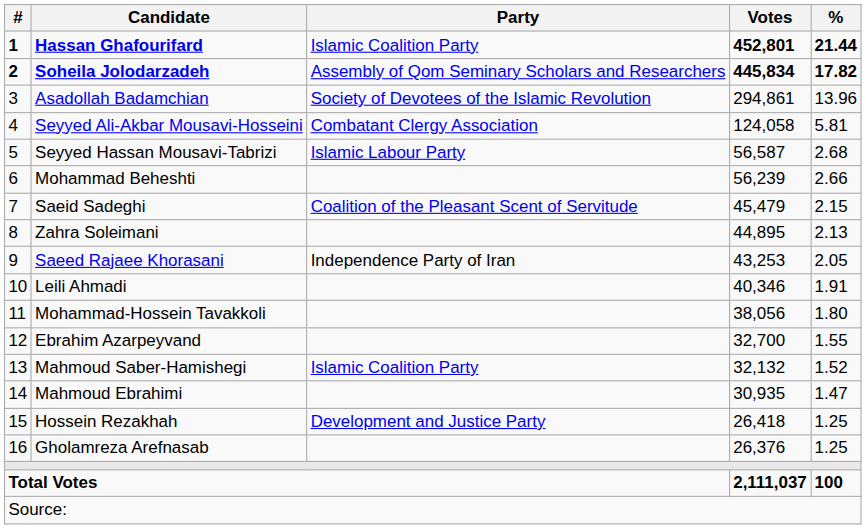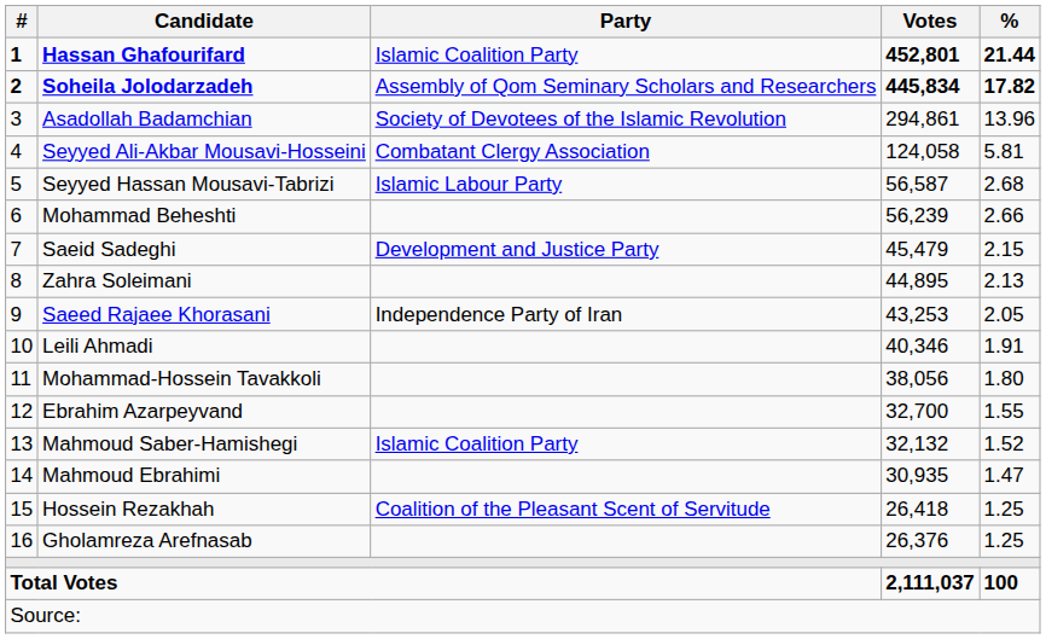 <table class=wikitable>
 <tr>
 <th>#</th>
 <th>Candidate</th>
 <th>Party</th>
 <th>Votes</th>
 <th>%</th>
 </tr>
 <tr>
 <td><strong>1</strong></td>
 <td><strong><a href='#'>Hassan Ghafourifard</a></strong></td>
 <td><a href='#'>Islamic Coalition Party</a></td>
 <td><strong>452,801</strong></td>
 <td><strong>21.44</strong></td>
 </tr>
 <tr>
 <td><strong>2</strong></td>
 <td><strong><a href='#'>Soheila Jolodarzadeh</a></strong></td>
 <td><a href='#'>Assembly of Qom Seminary Scholars and Researchers</a></td>
 <td><strong>445,834</strong></td>
 <td><strong>17.82</strong></td>
 </tr>
 <tr>
 <td>3</td>
 <td><a href='#'>Asadollah Badamchian</a></td>
 <td><a href='#'>Society of Devotees of the Islamic Revolution</a></td>
 <td>294,861</td>
 <td>13.96</td>
 </tr>
 <tr>
 <td>4</td>
 <td><a href='#'>Seyyed Ali-Akbar Mousavi-Hosseini</a></td>
 <td><a href='#'>Combatant Clergy Association</a></td>
 <td>124,058</td>
 <td>5.81</td>
 </tr>
 <tr>
 <td>5</td>
 <td>Seyyed Hassan Mousavi-Tabrizi</td>
 <td><a href='#'>Islamic Labour Party</a></td>
 <td>56,587</td>
 <td>2.68</td>
 </tr>
 <tr>
 <td>6</td>
 <td>Mohammad Beheshti</td>
 <td></td>
 <td>56,239</td>
 <td>2.66</td>
 </tr>
 <tr>
 <td>7</td>
 <td>Saeid Sadeghi</td>
-<td><a href='#'>Coalition of the Pleasant Scent of Servitude</a></td>
+<td><a href='#'>Development and Justice Party</a></td>
 <td>45,479</td>
 <td>2.15</td>
 </tr>
 <tr>
 <td>8</td>
 <td>Zahra Soleimani</td>
 <td></td>
 <td>44,895</td>
 <td>2.13</td>
 </tr>
 <tr>
 <td>9</td>
 <td><a href='#'>Saeed Rajaee Khorasani</a></td>
 <td>Independence Party of Iran</td>
 <td>43,253</td>
 <td>2.05</td>
 </tr>
 <tr>
 <td>10</td>
 <td>Leili Ahmadi</td>
 <td></td>
 <td>40,346</td>
 <td>1.91</td>
 </tr>
 <tr>
 <td>11</td>
 <td>Mohammad-Hossein Tavakkoli</td>
 <td></td>
 <td>38,056</td>
 <td>1.80</td>
 </tr>
 <tr>
 <td>12</td>
 <td>Ebrahim Azarpeyvand</td>
 <td></td>
 <td>32,700</td>
 <td>1.55</td>
 </tr>
 <tr>
 <td>13</td>
 <td>Mahmoud Saber-Hamishegi</td>
 <td><a href='#'>Islamic Coalition Party</a></td>
 <td>32,132</td>
 <td>1.52</td>
 </tr>
 <tr>
 <td>14</td>
 <td>Mahmoud Ebrahimi</td>
 <td></td>
 <td>30,935</td>
 <td>1.47</td>
 </tr>
 <tr>
 <td>15</td>
 <td>Hossein Rezakhah</td>
-<td><a href='#'>Development and Justice Party</a></td>
+<td><a href='#'>Coalition of the Pleasant Scent of Servitude</a></td>
 <td>26,418</td>
 <td>1.25</td>
 </tr>
 <tr>
 <td>16</td>
 <td>Gholamreza Arefnasab</td>
 <td></td>
 <td>26,376</td>
 <td>1.25</td>
 </tr>
 <tr>
 <td colspan="5" style="background:#E9E9E9;"></td>
 </tr>
 <tr>
 <td colspan="3"><strong>Total Votes</strong></td>
 <td><strong>2,111,037</strong></td>
 <td><strong>100</strong></td>
 </tr>
 <tr>
 <td colspan="5">Source: </td>
 </tr>
 </table>
